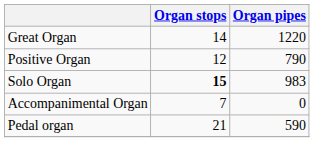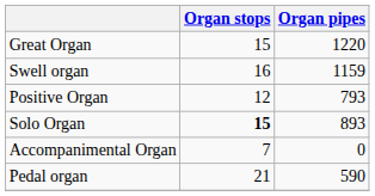 <table class="wikitable" border="1">
 <tr>
 <th></th>
 <th><a href='#'>Organ stops</a></th>
 <th><a href='#'>Organ pipes</a></th>
 </tr>
 <tr>
 <td>Great Organ</td>
-<td align="right">14</td>
+<td align="right">15</td>
 <td align="right">1220</td>
+</tr>
+<tr>
+<td>Swell organ</td>
+<td align="right">16</td>
+<td align="right">1159</td>
 </tr>
 <tr>
 <td>Positive Organ</td>
 <td align="right">12</td>
-<td align="right">790</td>
+<td align="right">793</td>
 </tr>
 <tr>
 <td>Solo Organ</td>
 <td align="right"><strong>15</strong></td>
-<td align="right">983</td>
+<td align="right">893</td>
 </tr>
 <tr>
 <td>Accompanimental Organ</td>
 <td align="right">7</td>
 <td align="right">0</td>
 </tr>
 <tr>
 <td>Pedal organ</td>
 <td align="right">21</td>
 <td align="right">590</td>
 </tr>
 <tr>
 </tr>
 </table>
